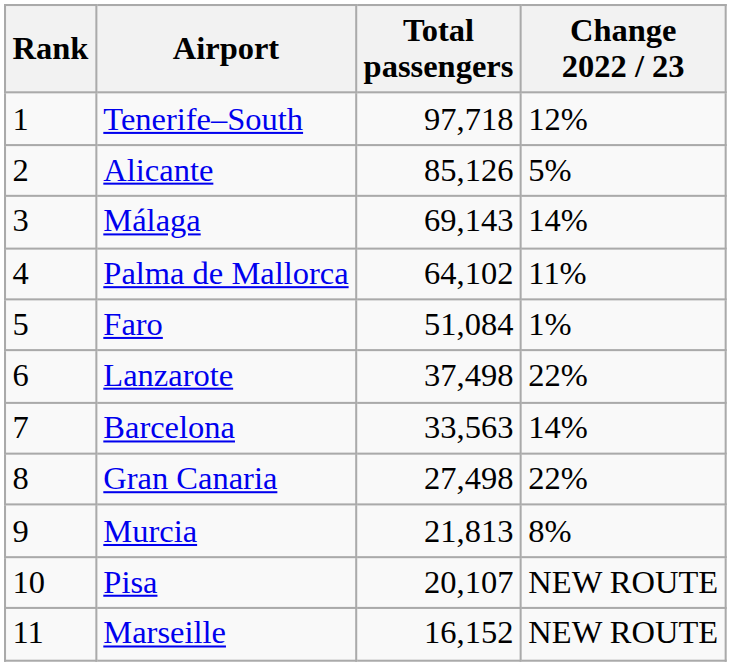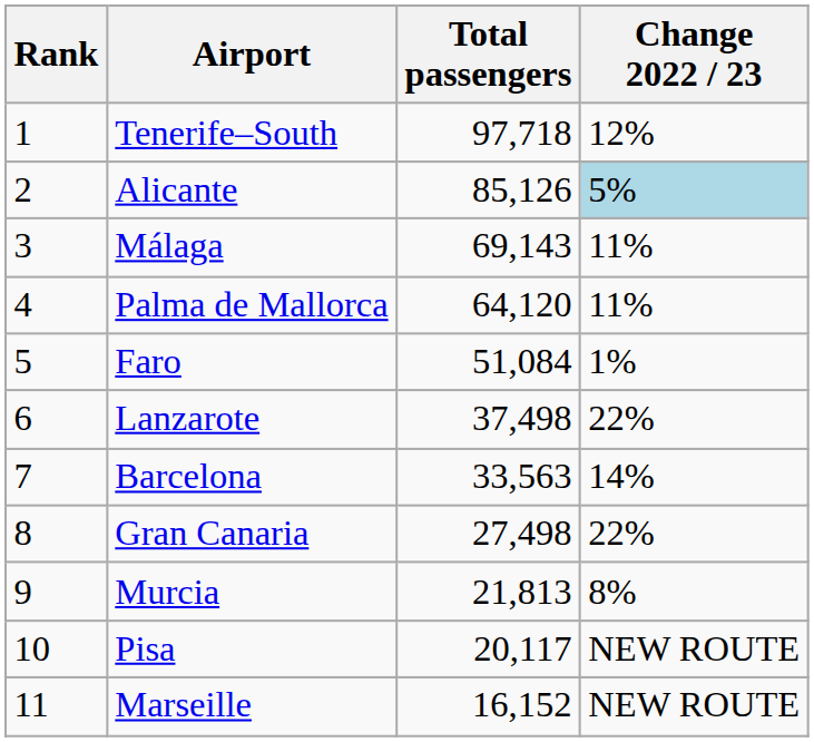 <table class="wikitable sortable mw-collapsible" style="font-size: 100%">
 <tr>
 <th>Rank</th>
 <th>Airport</th>
 <th>Total <br>passengers</th>
 <th>Change<br>2022 / 23</th>
 </tr>
 <tr>
 <td>1</td>
 <td><a href='#'>Tenerife–South</a></td>
 <td align='right'>97,718</td>
 <td> 12%</td>
 </tr>
 <tr>
 <td>2</td>
 <td><a href='#'>Alicante</a></td>
 <td align='right'>85,126</td>
-<td> 5%</td>
+<td style="background: lightblue;"> 5%</td>
 </tr>
 <tr>
 <td>3</td>
 <td><a href='#'>Málaga</a></td>
 <td align='right'>69,143</td>
-<td> 14%</td>
+<td> 11%</td>
 </tr>
 <tr>
 <td>4</td>
 <td><a href='#'>Palma de Mallorca</a></td>
-<td align='right'>64,102</td>
+<td align='right'>64,120</td>
 <td> 11%</td>
 </tr>
 <tr>
 <td>5</td>
 <td><a href='#'>Faro</a></td>
 <td align='right'>51,084</td>
 <td> 1%</td>
 </tr>
 <tr>
 <td>6</td>
 <td><a href='#'>Lanzarote</a></td>
 <td align='right'>37,498</td>
 <td> 22%</td>
 </tr>
 <tr>
 <td>7</td>
 <td><a href='#'>Barcelona</a></td>
 <td align='right'>33,563</td>
 <td> 14%</td>
 </tr>
 <tr>
 <td>8</td>
 <td><a href='#'>Gran Canaria</a></td>
 <td align='right'>27,498</td>
 <td> 22%</td>
 </tr>
 <tr>
 <td>9</td>
 <td><a href='#'>Murcia</a></td>
 <td align='right'>21,813</td>
 <td> 8%</td>
 </tr>
 <tr>
 <td>10</td>
 <td><a href='#'>Pisa</a></td>
-<td align='right'>20,107</td>
+<td align='right'>20,117</td>
 <td> NEW ROUTE</td>
 </tr>
 <tr>
 <td>11</td>
 <td><a href='#'>Marseille</a></td>
 <td align='right'>16,152</td>
 <td> NEW ROUTE</td>
 </tr>
 </table>
